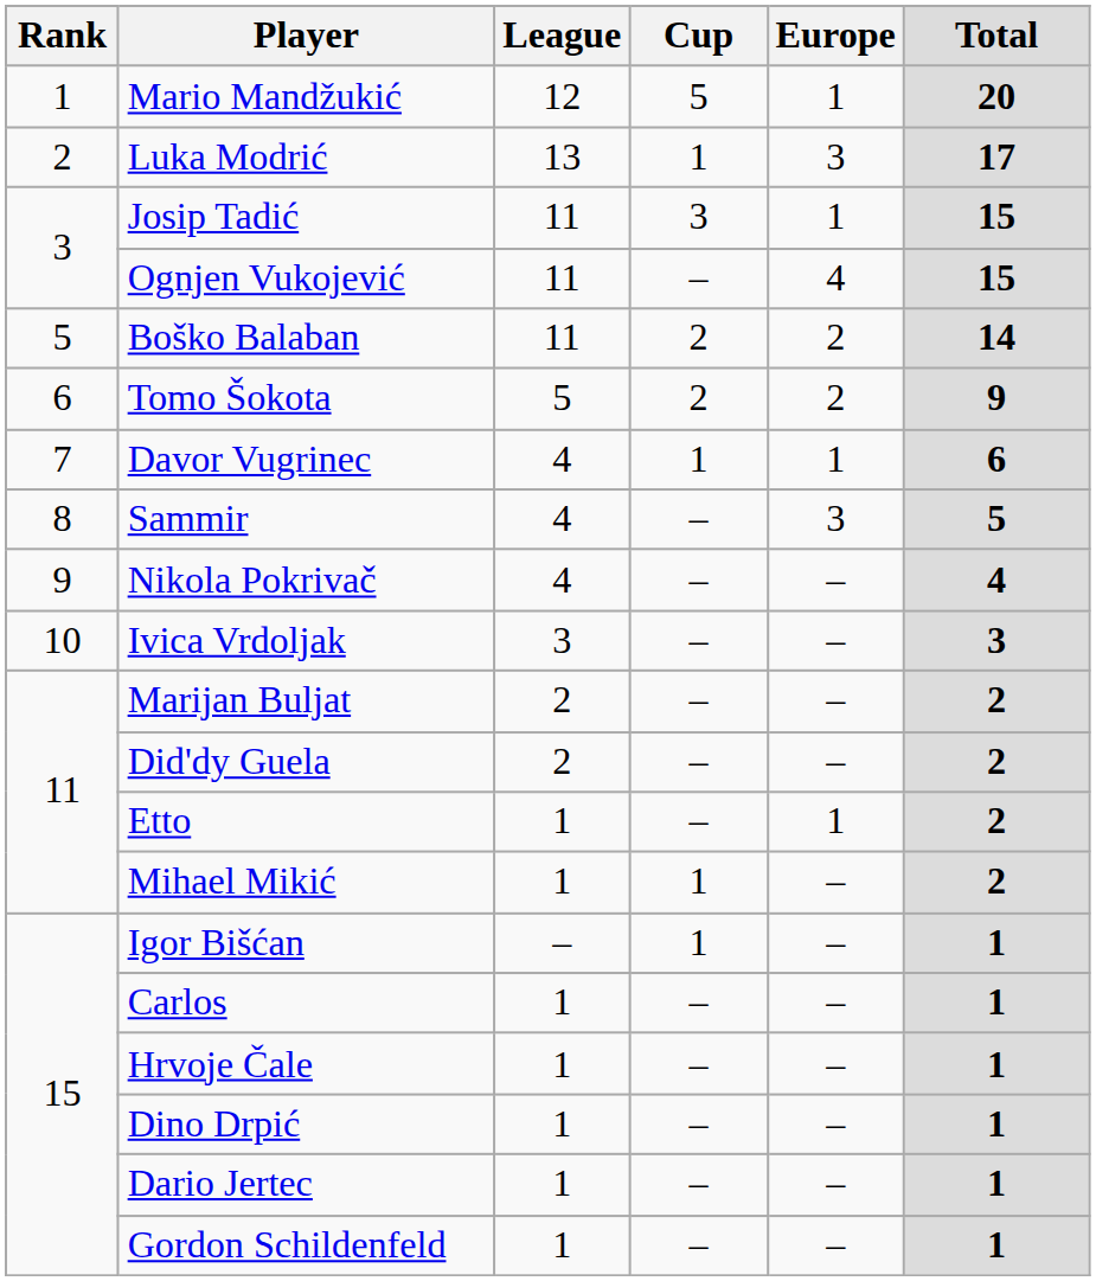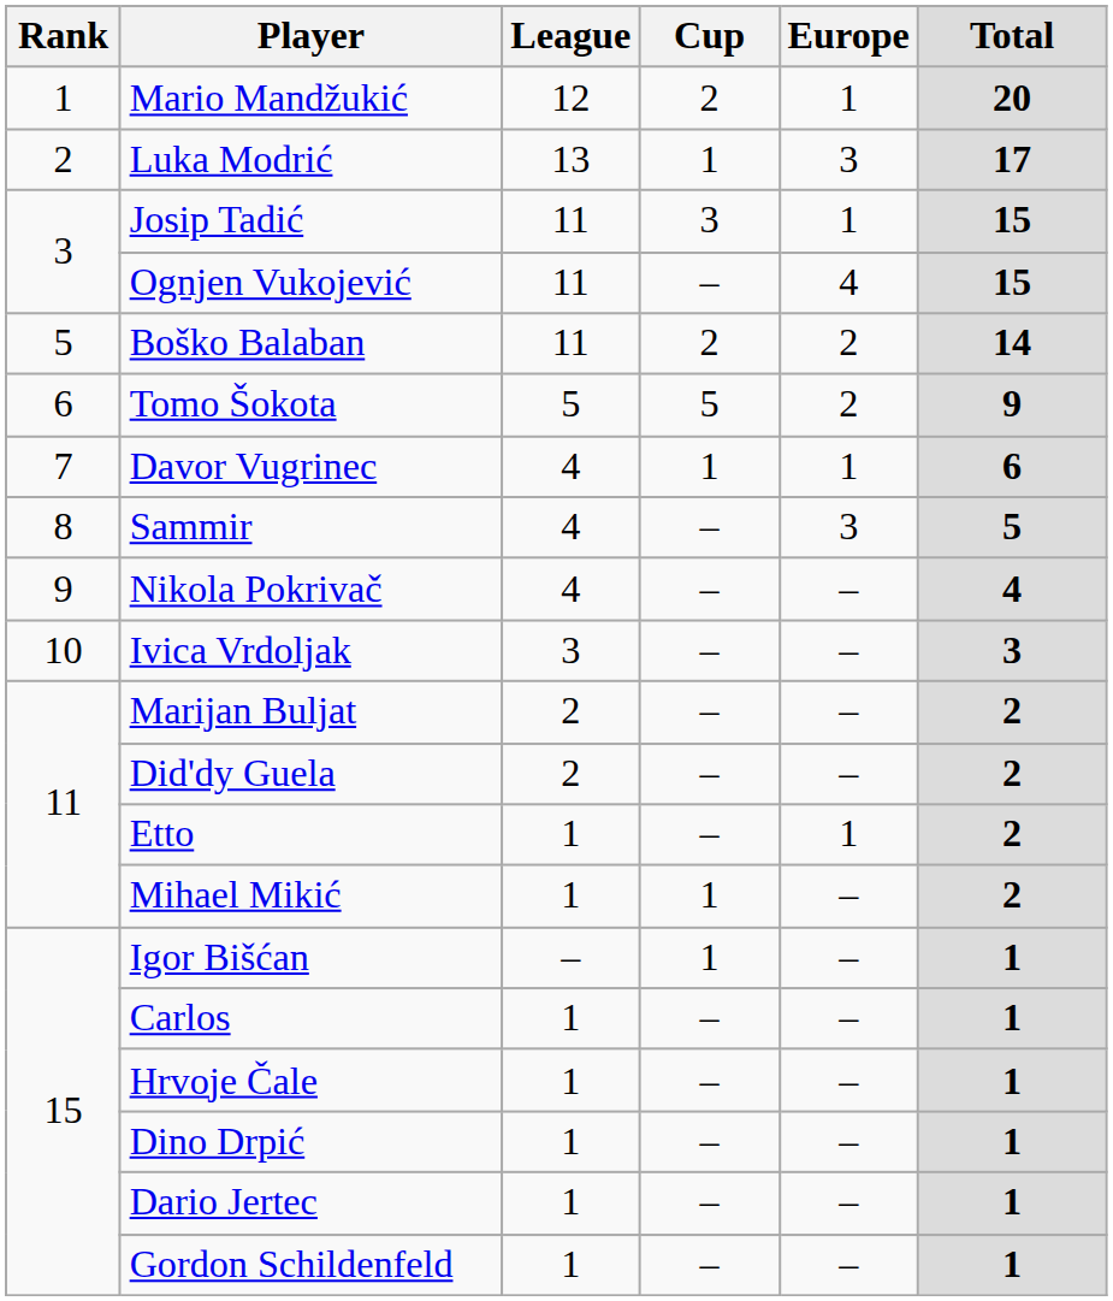 <table class="wikitable" style="text-align: center;">
 <tr>
 <th width=40>Rank</th>
 <th width=150>Player</th>
 <th width=50>League</th>
 <th width=50>Cup</th>
 <th width=50>Europe</th>
 <th width=70 style="background: #DCDCDC">Total</th>
 </tr>
 <tr>
 <td rowspan=1>1</td>
 <td style="text-align:left;"> <a href='#'>Mario Mandžukić</a></td>
 <td>12</td>
-<td>5</td>
+<td>2</td>
 <td>1</td>
 <th style="background: #DCDCDC"><strong>20</strong></th>
 </tr>
 <tr>
 <td>2</td>
 <td style="text-align:left;"> <a href='#'>Luka Modrić</a></td>
 <td>13</td>
 <td>1</td>
 <td>3</td>
 <th style="background: #DCDCDC"><strong>17</strong></th>
 </tr>
 <tr>
 <td rowspan=2>3</td>
 <td style="text-align:left;"> <a href='#'>Josip Tadić</a></td>
 <td>11</td>
 <td>3</td>
 <td>1</td>
 <th style="background: #DCDCDC"><strong>15</strong></th>
 </tr>
 <tr>
 <td style="text-align:left;"> <a href='#'>Ognjen Vukojević</a></td>
 <td>11</td>
 <td>–</td>
 <td>4</td>
 <th style="background: #DCDCDC"><strong>15</strong></th>
 </tr>
 <tr>
 <td>5</td>
 <td style="text-align:left;"> <a href='#'>Boško Balaban</a></td>
 <td>11</td>
 <td>2</td>
 <td>2</td>
 <th style="background: #DCDCDC"><strong>14</strong></th>
 </tr>
 <tr>
 <td>6</td>
 <td style="text-align:left;"> <a href='#'>Tomo Šokota</a></td>
 <td>5</td>
-<td>2</td>
+<td>5</td>
 <td>2</td>
 <th style="background: #DCDCDC"><strong>9</strong></th>
 </tr>
 <tr>
 <td>7</td>
 <td style="text-align:left;"> <a href='#'>Davor Vugrinec</a></td>
 <td>4</td>
 <td>1</td>
 <td>1</td>
 <th style="background: #DCDCDC"><strong>6</strong></th>
 </tr>
 <tr>
 <td>8</td>
 <td style="text-align:left;"> <a href='#'>Sammir</a></td>
 <td>4</td>
 <td>–</td>
 <td>3</td>
 <th style="background: #DCDCDC"><strong>5</strong></th>
 </tr>
 <tr>
 <td>9</td>
 <td style="text-align:left;"> <a href='#'>Nikola Pokrivač</a></td>
 <td>4</td>
 <td>–</td>
 <td>–</td>
 <th style="background: #DCDCDC"><strong>4</strong></th>
 </tr>
 <tr>
 <td>10</td>
 <td style="text-align:left;"> <a href='#'>Ivica Vrdoljak</a></td>
 <td>3</td>
 <td>–</td>
 <td>–</td>
 <th style="background: #DCDCDC"><strong>3</strong></th>
 </tr>
 <tr>
 <td rowspan=4>11</td>
 <td style="text-align:left;"> <a href='#'>Marijan Buljat</a></td>
 <td>2</td>
 <td>–</td>
 <td>–</td>
 <th style="background: #DCDCDC"><strong>2</strong></th>
 </tr>
 <tr>
 <td style="text-align:left;"> <a href='#'>Did'dy Guela</a></td>
 <td>2</td>
 <td>–</td>
 <td>–</td>
 <th style="background: #DCDCDC"><strong>2</strong></th>
 </tr>
 <tr>
 <td style="text-align:left;"> <a href='#'>Etto</a></td>
 <td>1</td>
 <td>–</td>
 <td>1</td>
 <th style="background: #DCDCDC"><strong>2</strong></th>
 </tr>
 <tr>
 <td style="text-align:left;"> <a href='#'>Mihael Mikić</a></td>
 <td>1</td>
 <td>1</td>
 <td>–</td>
 <th style="background: #DCDCDC"><strong>2</strong></th>
 </tr>
 <tr>
 <td rowspan=6>15</td>
 <td style="text-align:left;"> <a href='#'>Igor Bišćan</a></td>
 <td>–</td>
 <td>1</td>
 <td>–</td>
 <th style="background: #DCDCDC"><strong>1</strong></th>
 </tr>
 <tr>
 <td style="text-align:left;"> <a href='#'>Carlos</a></td>
 <td>1</td>
 <td>–</td>
 <td>–</td>
 <th style="background: #DCDCDC"><strong>1</strong></th>
 </tr>
 <tr>
 <td style="text-align:left;"> <a href='#'>Hrvoje Čale</a></td>
 <td>1</td>
 <td>–</td>
 <td>–</td>
 <th style="background: #DCDCDC"><strong>1</strong></th>
 </tr>
 <tr>
 <td style="text-align:left;"> <a href='#'>Dino Drpić</a></td>
 <td>1</td>
 <td>–</td>
 <td>–</td>
 <th style="background: #DCDCDC"><strong>1</strong></th>
 </tr>
 <tr>
 <td style="text-align:left;"> <a href='#'>Dario Jertec</a></td>
 <td>1</td>
 <td>–</td>
 <td>–</td>
 <th style="background: #DCDCDC"><strong>1</strong></th>
 </tr>
 <tr>
 <td style="text-align:left;"> <a href='#'>Gordon Schildenfeld</a></td>
 <td>1</td>
 <td>–</td>
 <td>–</td>
 <th style="background: #DCDCDC"><strong>1</strong></th>
 </tr>
 </table>
